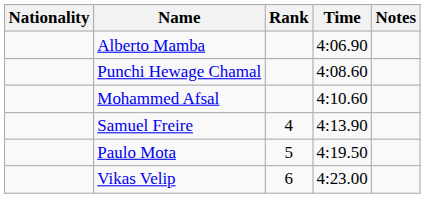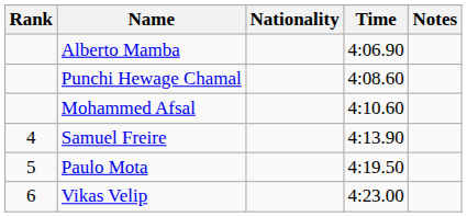 <table class="wikitable sortable" style="text-align:center">
 <tr>
+<th>Rank</th>
+<th>Name</th>
 <th>Nationality</th>
-<th>Name</th>
-<th>Rank</th>
 <th>Time</th>
 <th>Notes</th>
 </tr>
 <tr>
+<td></td>
+<td align=left><a href='#'>Alberto Mamba</a></td>
 <td align=left></td>
-<td align=left><a href='#'>Alberto Mamba</a></td>
-<td></td>
 <td>4:06.90</td>
 <td></td>
 </tr>
 <tr>
+<td></td>
+<td align=left><a href='#'>Punchi Hewage Chamal</a></td>
 <td align=left></td>
-<td align=left><a href='#'>Punchi Hewage Chamal</a></td>
-<td></td>
 <td>4:08.60</td>
 <td></td>
 </tr>
 <tr>
+<td></td>
+<td align=left><a href='#'>Mohammed Afsal</a></td>
 <td align=left></td>
-<td align=left><a href='#'>Mohammed Afsal</a></td>
-<td></td>
 <td>4:10.60</td>
 <td></td>
 </tr>
 <tr>
+<td>4</td>
+<td align=left><a href='#'>Samuel Freire</a></td>
 <td align=left></td>
-<td align=left><a href='#'>Samuel Freire</a></td>
-<td>4</td>
 <td>4:13.90</td>
 <td></td>
 </tr>
 <tr>
+<td>5</td>
+<td align=left><a href='#'>Paulo Mota</a></td>
 <td align=left></td>
-<td align=left><a href='#'>Paulo Mota</a></td>
-<td>5</td>
 <td>4:19.50</td>
 <td></td>
 </tr>
 <tr>
+<td>6</td>
+<td align=left><a href='#'>Vikas Velip</a></td>
 <td align=left></td>
-<td align=left><a href='#'>Vikas Velip</a></td>
-<td>6</td>
 <td>4:23.00</td>
 <td></td>
 </tr>
 </table>
